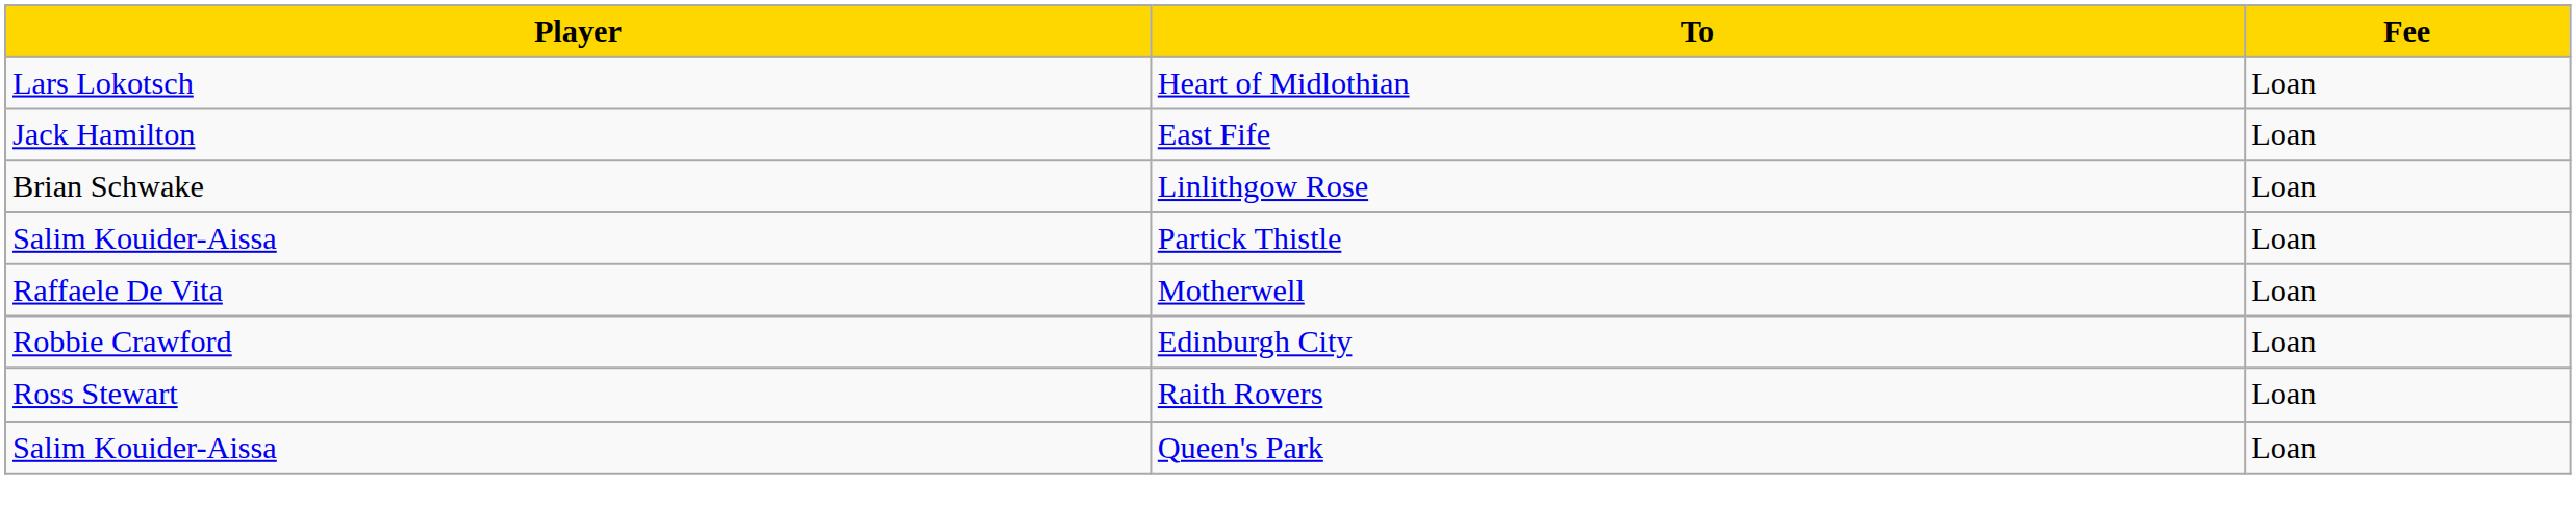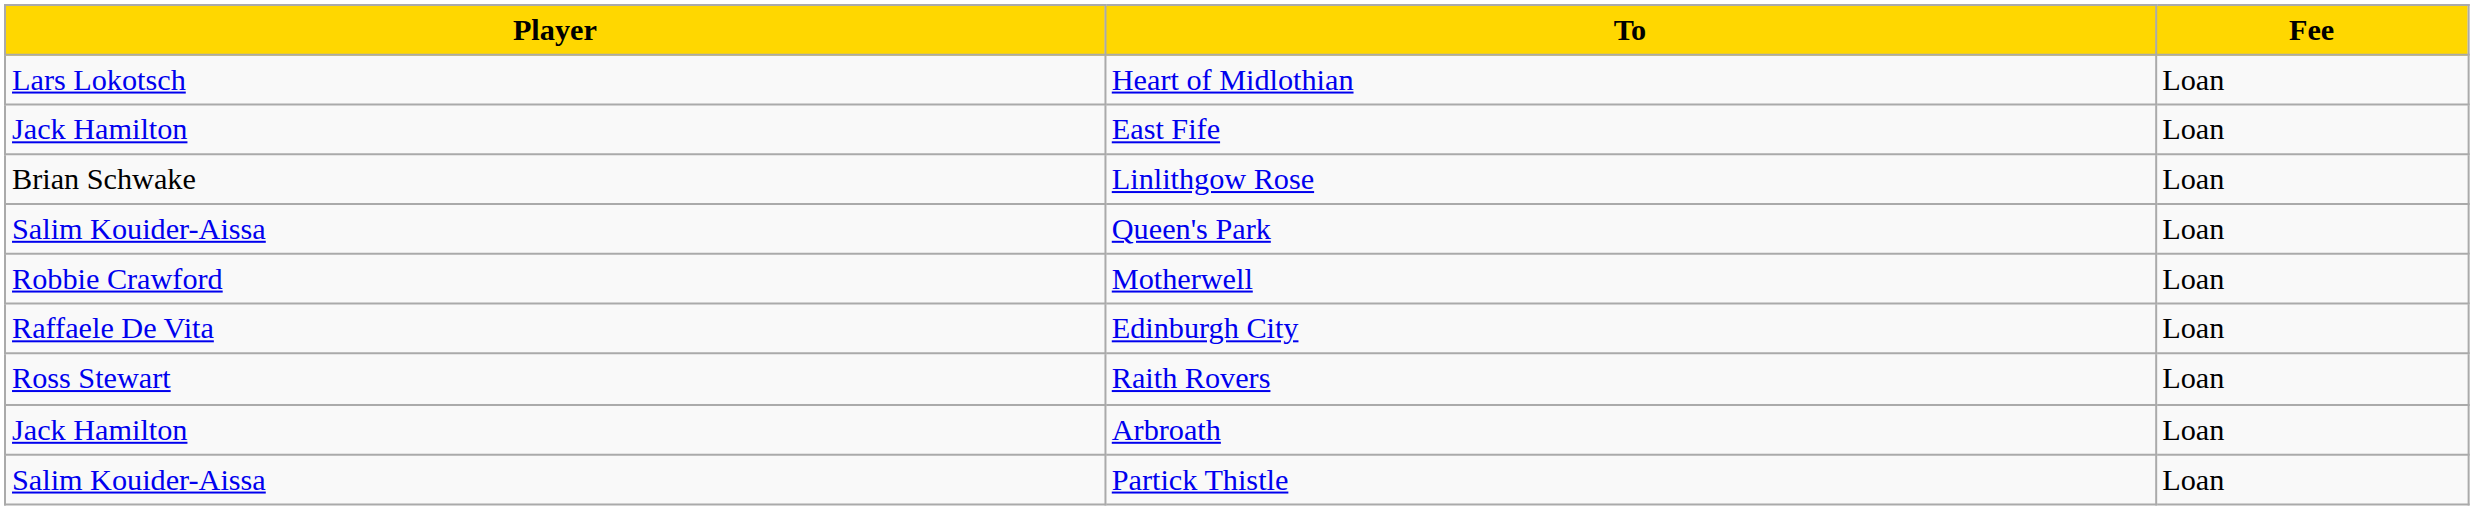 <table class="wikitable" style="text-align:left; font-size:95%;width:98%;">
 <tr>
 <th style="background:gold; color:black;">Player</th>
 <th style="background:gold; color:black;">To</th>
 <th style="background:gold; color:black;">Fee</th>
 </tr>
 <tr>
 <td> <a href='#'>Lars Lokotsch</a></td>
 <td> <a href='#'>Heart of Midlothian</a></td>
 <td>Loan</td>
 </tr>
 <tr>
 <td> <a href='#'>Jack Hamilton</a></td>
 <td> <a href='#'>East Fife</a></td>
 <td>Loan</td>
 </tr>
 <tr>
 <td> Brian Schwake</td>
 <td> <a href='#'>Linlithgow Rose</a></td>
 <td>Loan</td>
 </tr>
 <tr>
 <td> <a href='#'>Salim Kouider-Aissa</a></td>
-<td> <a href='#'>Partick Thistle</a></td>
+<td> <a href='#'>Queen's Park</a></td>
+<td>Loan</td>
+</tr>
+<tr>
+<td> <a href='#'>Robbie Crawford</a></td>
+<td> <a href='#'>Motherwell</a></td>
 <td>Loan</td>
 </tr>
 <tr>
 <td> <a href='#'>Raffaele De Vita</a></td>
-<td> <a href='#'>Motherwell</a></td>
-<td>Loan</td>
-</tr>
-<tr>
-<td> <a href='#'>Robbie Crawford</a></td>
 <td> <a href='#'>Edinburgh City</a></td>
 <td>Loan</td>
 </tr>
 <tr>
 <td> <a href='#'>Ross Stewart</a></td>
 <td> <a href='#'>Raith Rovers</a></td>
 <td>Loan</td>
 </tr>
 <tr>
+<td> <a href='#'>Jack Hamilton</a></td>
+<td> <a href='#'>Arbroath</a></td>
+<td>Loan</td>
+</tr>
+<tr>
 <td> <a href='#'>Salim Kouider-Aissa</a></td>
-<td> <a href='#'>Queen's Park</a></td>
+<td> <a href='#'>Partick Thistle</a></td>
 <td>Loan</td>
 </tr>
 </table>
